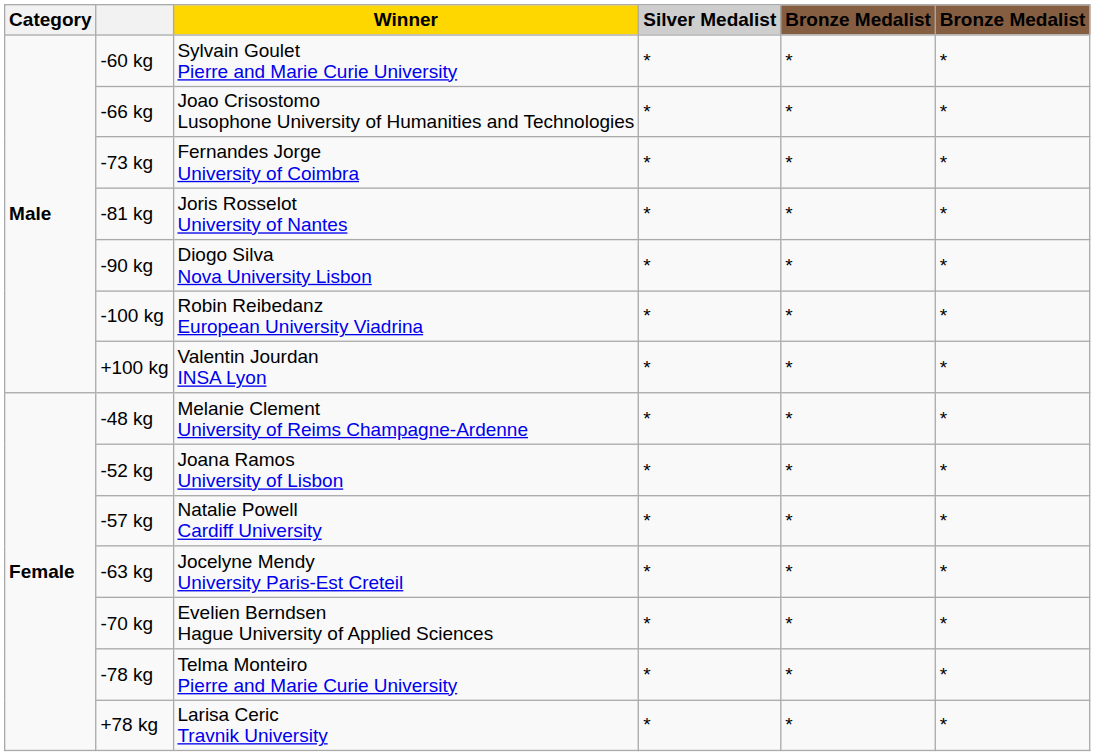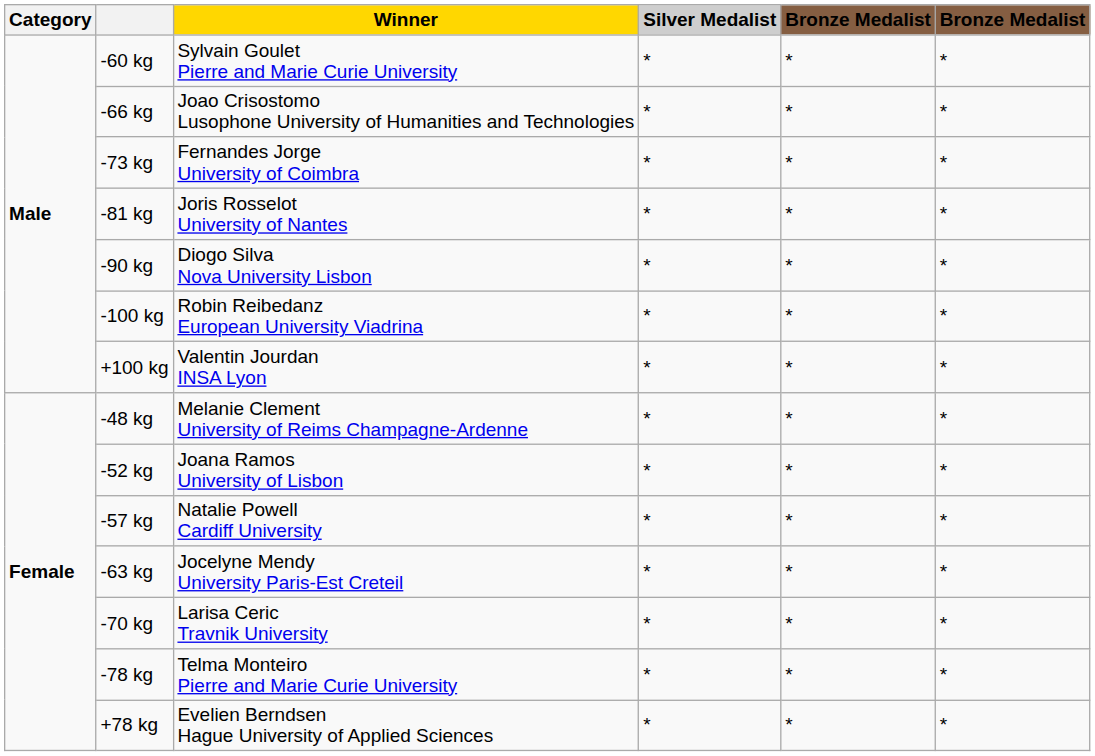 <table class=wikitable style="font-size:90%;">
 <tr>
 <th>Category</th>
 <th></th>
 <th style="background:#FFD700;">Winner</th>
 <th style="background:#CECECE;">Silver Medalist</th>
 <th style="background:#855E42;">Bronze Medalist</th>
 <th style="background:#855E42;">Bronze Medalist</th>
 </tr>
 <tr>
 <td rowspan=7><strong>Male</strong></td>
 <td>-60 kg</td>
 <td>Sylvain Goulet<br> <a href='#'>Pierre and Marie Curie University</a><br> </td>
 <td>*</td>
 <td>*</td>
 <td>*</td>
 </tr>
 <tr>
 <td>-66 kg</td>
 <td>Joao Crisostomo<br> Lusophone University of Humanities and Technologies<br> </td>
 <td>*</td>
 <td>*</td>
 <td>*</td>
 </tr>
 <tr>
 <td>-73 kg</td>
 <td>Fernandes Jorge<br> <a href='#'>University of Coimbra</a><br> </td>
 <td>*</td>
 <td>*</td>
 <td>*</td>
 </tr>
 <tr>
 <td>-81 kg</td>
 <td>Joris Rosselot<br> <a href='#'>University of Nantes</a><br> </td>
 <td>*</td>
 <td>*</td>
 <td>*</td>
 </tr>
 <tr>
 <td>-90 kg</td>
 <td>Diogo Silva<br> <a href='#'>Nova University Lisbon</a><br> </td>
 <td>*</td>
 <td>*</td>
 <td>*</td>
 </tr>
 <tr>
 <td>-100 kg</td>
 <td>Robin Reibedanz<br> <a href='#'>European University Viadrina</a><br> </td>
 <td>*</td>
 <td>*</td>
 <td>*</td>
 </tr>
 <tr>
 <td>+100 kg</td>
 <td>Valentin Jourdan<br> <a href='#'>INSA Lyon</a><br> </td>
 <td>*</td>
 <td>*</td>
 <td>*</td>
 </tr>
 <tr>
 <td rowspan=7><strong>Female</strong></td>
 <td>-48 kg</td>
 <td>Melanie Clement <br> <a href='#'>University of Reims Champagne-Ardenne</a><br> </td>
 <td>*</td>
 <td>*</td>
 <td>*</td>
 </tr>
 <tr>
 <td>-52 kg</td>
 <td>Joana Ramos<br> <a href='#'>University of Lisbon</a><br> </td>
 <td>*</td>
 <td>*</td>
 <td>*</td>
 </tr>
 <tr>
 <td>-57 kg</td>
 <td>Natalie Powell<br> <a href='#'>Cardiff University</a><br> </td>
 <td>*</td>
 <td>*</td>
 <td>*</td>
 </tr>
 <tr>
 <td>-63 kg</td>
 <td>Jocelyne Mendy<br> <a href='#'>University Paris-Est Creteil</a><br> </td>
 <td>*</td>
 <td>*</td>
 <td>*</td>
 </tr>
 <tr>
 <td>-70 kg</td>
-<td>Evelien Berndsen<br> Hague University of Applied Sciences<br> </td>
+<td>Larisa Ceric<br> <a href='#'>Travnik University</a><br> </td>
 <td>*</td>
 <td>*</td>
 <td>*</td>
 </tr>
 <tr>
 <td>-78 kg</td>
 <td>Telma Monteiro<br> <a href='#'>Pierre and Marie Curie University</a><br> </td>
 <td>*</td>
 <td>*</td>
 <td>*</td>
 </tr>
 <tr>
 <td>+78 kg</td>
-<td>Larisa Ceric<br> <a href='#'>Travnik University</a><br> </td>
+<td>Evelien Berndsen<br> Hague University of Applied Sciences<br> </td>
 <td>*</td>
 <td>*</td>
 <td>*</td>
 </tr>
 </table>
